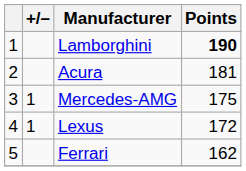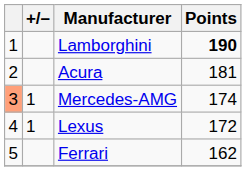 <table class="wikitable" style="font-size: 95%;">
 <tr>
 <th scope="col"></th>
 <th scope="col">+/–</th>
 <th scope="col">Manufacturer</th>
 <th scope="col">Points</th>
 </tr>
 <tr>
 <td align=center>1</td>
 <td align="left"></td>
 <td> <a href='#'>Lamborghini</a></td>
 <td align=right><strong>190</strong></td>
 </tr>
 <tr>
 <td align=center>2</td>
 <td align="left"></td>
 <td> <a href='#'>Acura</a></td>
 <td align=right>181</td>
 </tr>
 <tr>
-<td align=center>3</td>
+<td align=center style="background: lightsalmon;">3</td>
 <td align="left"> 1</td>
 <td> <a href='#'>Mercedes-AMG</a></td>
-<td align=right>175</td>
+<td align=right>174</td>
 </tr>
 <tr>
 <td align=center>4</td>
 <td align="left"> 1</td>
 <td> <a href='#'>Lexus</a></td>
 <td align=right>172</td>
 </tr>
 <tr>
 <td align=center>5</td>
 <td align="left"></td>
 <td> <a href='#'>Ferrari</a></td>
 <td align=right>162</td>
 </tr>
 <tr>
 </tr>
 </table>
